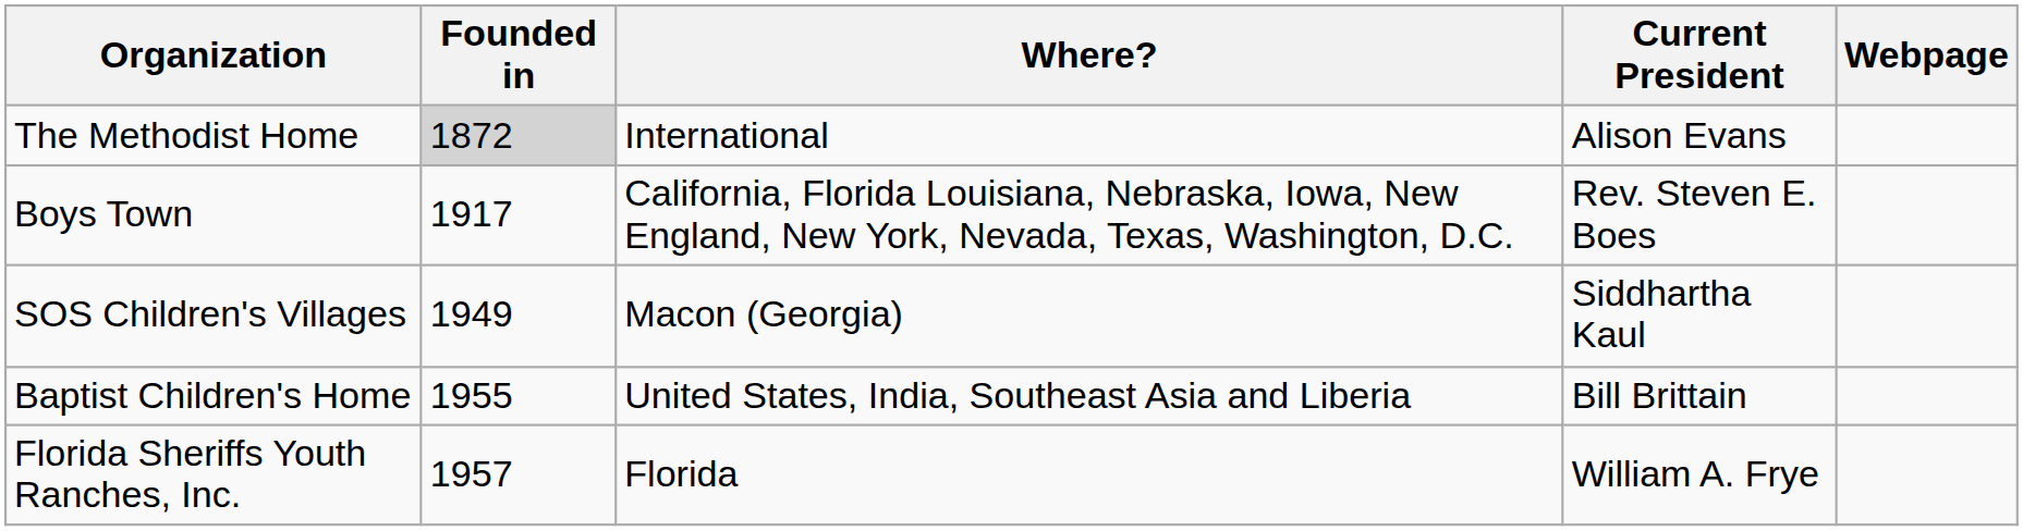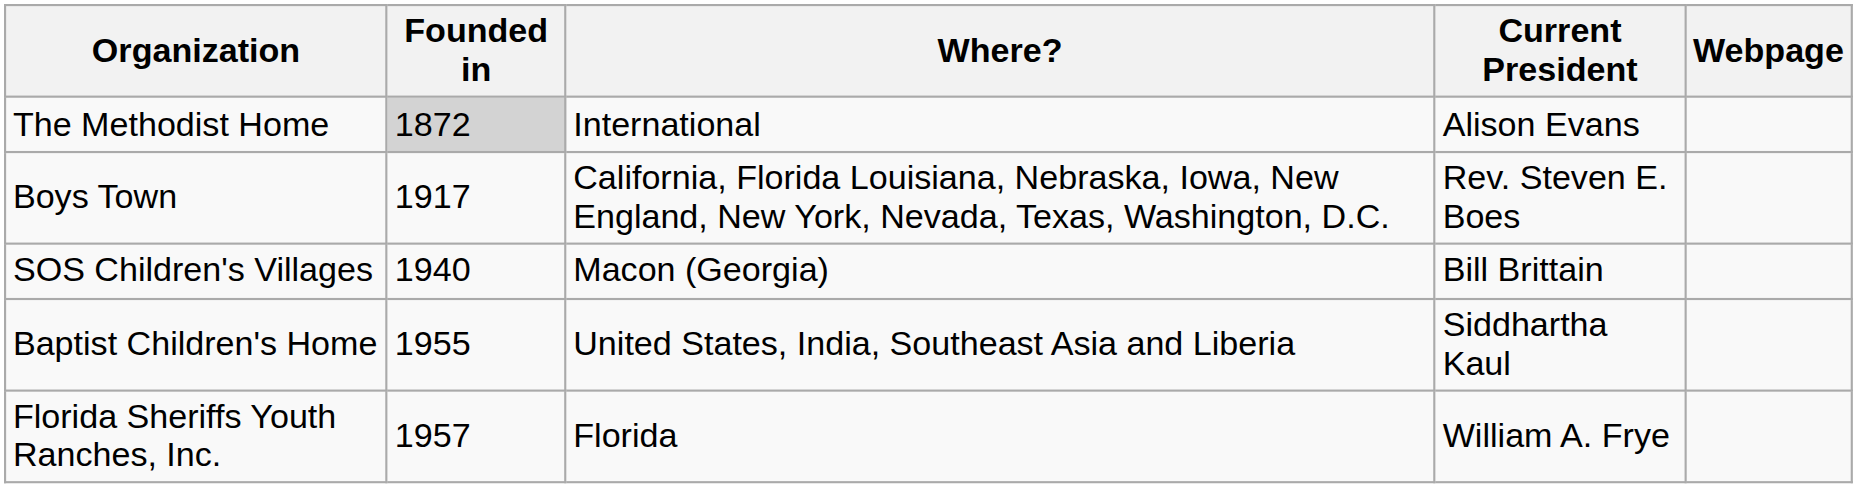 <table class="wikitable">
 <tr>
 <th>Organization</th>
 <th>Founded in</th>
 <th>Where?</th>
 <th>Current President</th>
 <th>Webpage</th>
 </tr>
 <tr>
 <td>The Methodist Home</td>
 <td style="background: lightgrey;">1872</td>
 <td>International</td>
 <td>Alison Evans</td>
 <td></td>
 </tr>
 <tr>
 <td>Boys Town</td>
 <td>1917</td>
 <td>California, Florida Louisiana, Nebraska, Iowa, New England, New York, Nevada, Texas, Washington, D.C.</td>
 <td>Rev. Steven E. Boes</td>
 <td></td>
 </tr>
 <tr>
 <td>SOS Children's Villages</td>
-<td>1949</td>
+<td>1940</td>
 <td>Macon (Georgia)</td>
-<td>Siddhartha Kaul</td>
+<td>Bill Brittain</td>
 <td></td>
 </tr>
 <tr>
 <td>Baptist Children's Home</td>
 <td>1955</td>
 <td>United States, India, Southeast Asia and Liberia</td>
-<td>Bill Brittain</td>
+<td>Siddhartha Kaul</td>
 <td></td>
 </tr>
 <tr>
 <td>Florida Sheriffs Youth Ranches, Inc.</td>
 <td>1957</td>
 <td>Florida</td>
 <td>William A. Frye</td>
 <td></td>
 </tr>
 </table>
